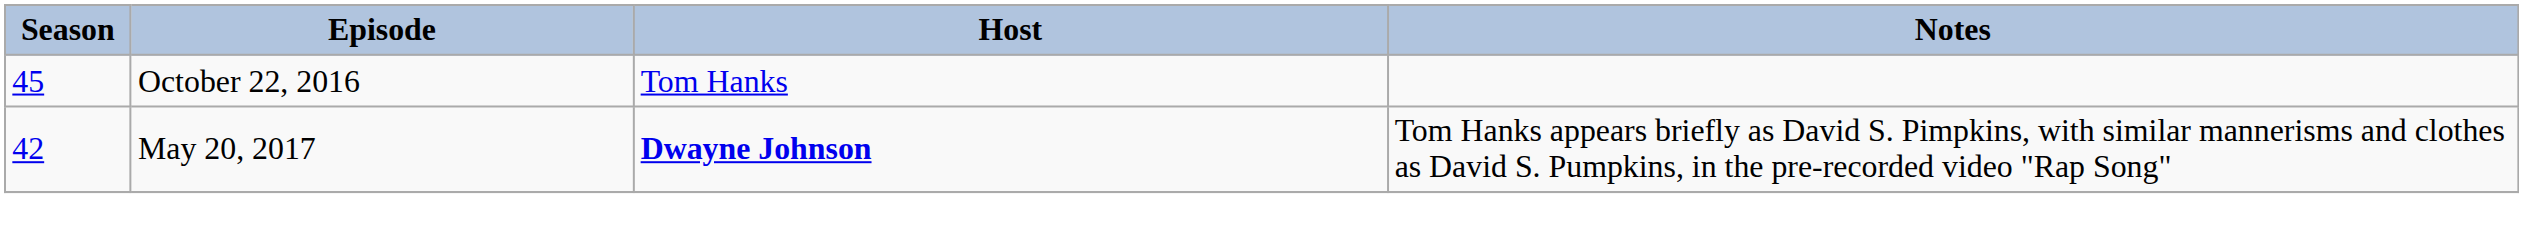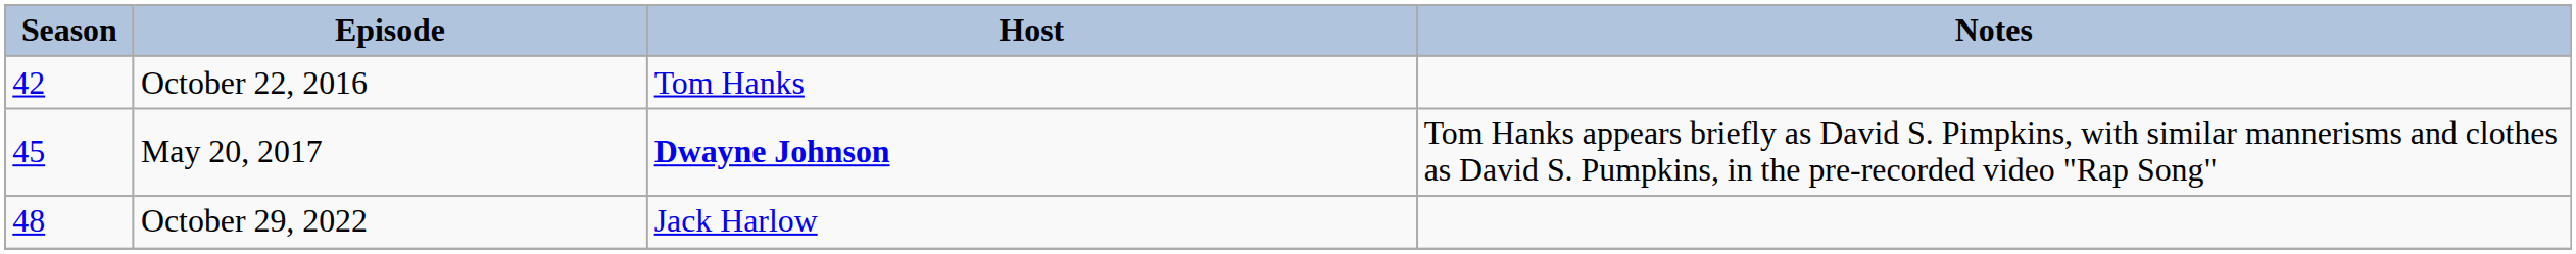 <table class="wikitable" style="width:100%;">
 <tr>
 <th style="background:#B0C4DE;" width="5%">Season</th>
 <th style="background:#B0C4DE;" width="20%">Episode</th>
 <th style="background:#B0C4DE;" width="30%">Host</th>
 <th style="background:#B0C4DE;" width="45%">Notes</th>
 </tr>
 <tr>
-<td><a href='#'>45</a></td>
+<td><a href='#'>42</a></td>
 <td>October 22, 2016</td>
 <td><a href='#'>Tom Hanks</a></td>
 <td></td>
 </tr>
 <tr>
-<td><a href='#'>42</a></td>
+<td><a href='#'>45</a></td>
 <td>May 20, 2017</td>
 <td><strong><a href='#'>Dwayne Johnson</a></strong></td>
 <td>Tom Hanks appears briefly as David S. Pimpkins, with similar mannerisms and clothes as David S. Pumpkins, in the pre-recorded video "Rap Song"</td>
 </tr>
 <tr>
+<td><a href='#'>48</a></td>
+<td>October 29, 2022</td>
+<td><a href='#'>Jack Harlow</a></td>
+<td></td>
+</tr>
+<tr>
 </tr>
 </table>
